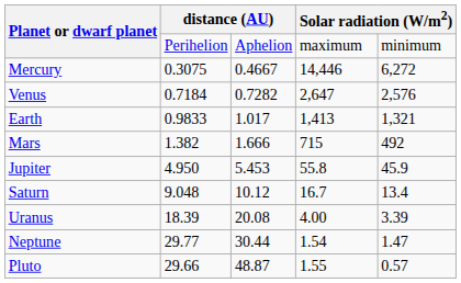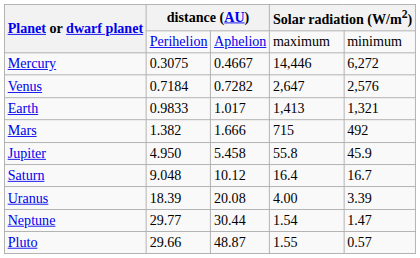 <table class="wikitable">
 <tr>
 <th rowspan=2><a href='#'>Planet</a> or <a href='#'>dwarf planet</a></th>
 <th colspan=2>distance (<a href='#'>AU</a>)</th>
 <th colspan=2>Solar radiation (W/m<sup>2</sup>)</th>
 </tr>
 <tr>
 <td><a href='#'>Perihelion</a></td>
 <td><a href='#'>Aphelion</a></td>
 <td>maximum</td>
 <td>minimum</td>
 </tr>
 <tr>
 <td><a href='#'>Mercury</a></td>
 <td>0.3075</td>
 <td>0.4667</td>
 <td>14,446</td>
 <td>6,272</td>
 </tr>
 <tr>
 <td><a href='#'>Venus</a></td>
 <td>0.7184</td>
 <td>0.7282</td>
 <td>2,647</td>
 <td>2,576</td>
 </tr>
 <tr>
 <td><a href='#'>Earth</a></td>
 <td>0.9833</td>
 <td>1.017</td>
 <td>1,413</td>
 <td>1,321</td>
 </tr>
 <tr>
 <td><a href='#'>Mars</a></td>
 <td>1.382</td>
 <td>1.666</td>
 <td>715</td>
 <td>492</td>
 </tr>
 <tr>
 <td><a href='#'>Jupiter</a></td>
 <td>4.950</td>
-<td>5.453</td>
+<td>5.458</td>
 <td>55.8</td>
 <td>45.9</td>
 </tr>
 <tr>
 <td><a href='#'>Saturn</a></td>
 <td>9.048</td>
 <td>10.12</td>
+<td>16.4</td>
 <td>16.7</td>
-<td>13.4</td>
 </tr>
 <tr>
 <td><a href='#'>Uranus</a></td>
 <td>18.39</td>
 <td>20.08</td>
 <td>4.00</td>
 <td>3.39</td>
 </tr>
 <tr>
 <td><a href='#'>Neptune</a></td>
 <td>29.77</td>
 <td>30.44</td>
 <td>1.54</td>
 <td>1.47</td>
 </tr>
 <tr>
 <td><a href='#'>Pluto</a></td>
 <td>29.66</td>
 <td>48.87</td>
 <td>1.55</td>
 <td>0.57</td>
 </tr>
 </table>
